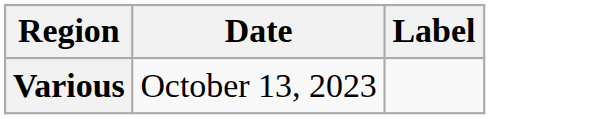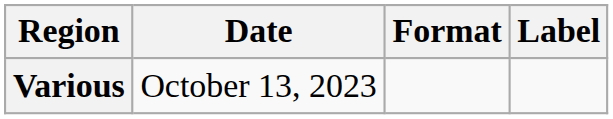 <table class="wikitable plainrowheaders">
 <tr>
 <th scope="col">Region</th>
 <th scope="col">Date</th>
+<th scope="col">Format</th>
 <th scope="col">Label</th>
 </tr>
 <tr>
 <th scope="row">Various </th>
 <td>October 13, 2023</td>
 <td></td>
+<td></td>
 </tr>
 </table>
